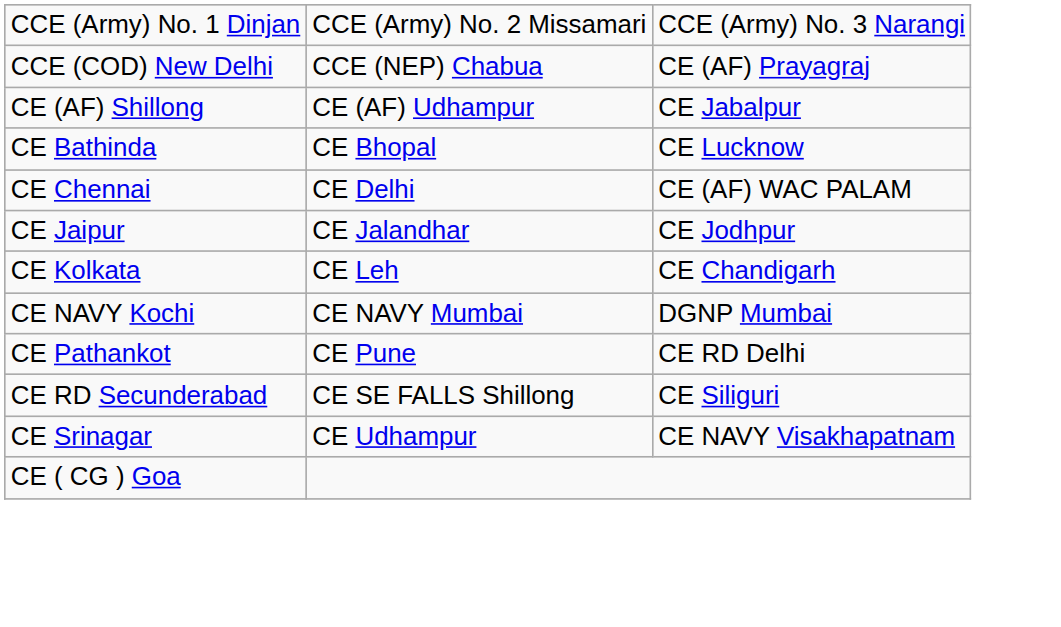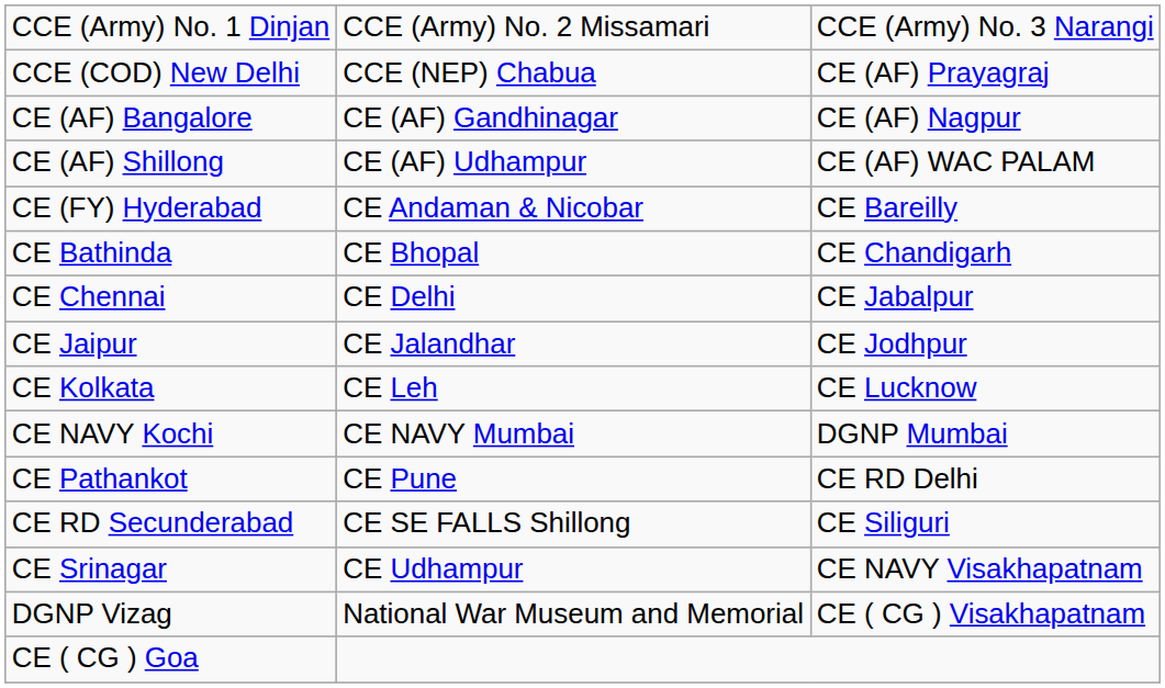 <table class="wikitable">
 <tr>
 <td>CCE (Army) No. 1 <a href='#'>Dinjan</a></td>
 <td>CCE (Army) No. 2 Missamari</td>
 <td>CCE (Army) No. 3 <a href='#'>Narangi</a></td>
 </tr>
 <tr>
 <td>CCE (COD) <a href='#'>New Delhi</a></td>
 <td>CCE (NEP) <a href='#'>Chabua</a></td>
 <td>CE (AF) <a href='#'>Prayagraj</a></td>
 </tr>
 <tr>
+<td>CE (AF) <a href='#'>Bangalore</a></td>
+<td>CE (AF) <a href='#'>Gandhinagar</a></td>
+<td>CE (AF) <a href='#'>Nagpur</a></td>
+</tr>
+<tr>
 <td>CE (AF) <a href='#'>Shillong</a></td>
 <td>CE (AF) <a href='#'>Udhampur</a></td>
-<td>CE <a href='#'>Jabalpur</a></td>
+<td>CE (AF) WAC PALAM</td>
+</tr>
+<tr>
+<td>CE (FY) <a href='#'>Hyderabad</a></td>
+<td>CE <a href='#'>Andaman & Nicobar</a></td>
+<td>CE <a href='#'>Bareilly</a></td>
 </tr>
 <tr>
 <td>CE <a href='#'>Bathinda</a></td>
 <td>CE <a href='#'>Bhopal</a></td>
-<td>CE <a href='#'>Lucknow</a></td>
+<td>CE <a href='#'>Chandigarh</a></td>
 </tr>
 <tr>
 <td>CE <a href='#'>Chennai</a></td>
 <td>CE <a href='#'>Delhi</a></td>
-<td>CE (AF) WAC PALAM</td>
+<td>CE <a href='#'>Jabalpur</a></td>
 </tr>
 <tr>
 <td>CE <a href='#'>Jaipur</a></td>
 <td>CE <a href='#'>Jalandhar</a></td>
 <td>CE <a href='#'>Jodhpur</a></td>
 </tr>
 <tr>
 <td>CE <a href='#'>Kolkata</a></td>
 <td>CE <a href='#'>Leh</a></td>
-<td>CE <a href='#'>Chandigarh</a></td>
+<td>CE <a href='#'>Lucknow</a></td>
 </tr>
 <tr>
 <td>CE NAVY <a href='#'>Kochi</a></td>
 <td>CE NAVY <a href='#'>Mumbai</a></td>
 <td>DGNP <a href='#'>Mumbai</a></td>
 </tr>
 <tr>
 <td>CE <a href='#'>Pathankot</a></td>
 <td>CE <a href='#'>Pune</a></td>
 <td>CE RD Delhi</td>
 </tr>
 <tr>
 <td>CE RD <a href='#'>Secunderabad</a></td>
 <td>CE SE FALLS Shillong</td>
 <td>CE <a href='#'>Siliguri</a></td>
 </tr>
 <tr>
 <td>CE <a href='#'>Srinagar</a></td>
 <td>CE <a href='#'>Udhampur</a></td>
 <td>CE NAVY <a href='#'>Visakhapatnam</a></td>
 </tr>
 <tr>
+<td>DGNP Vizag</td>
+<td>National War Museum and Memorial</td>
+<td>CE ( CG ) <a href='#'>Visakhapatnam</a></td>
+</tr>
+<tr>
 <td>CE ( CG ) <a href='#'>Goa</a></td>
 </tr>
 </table>
